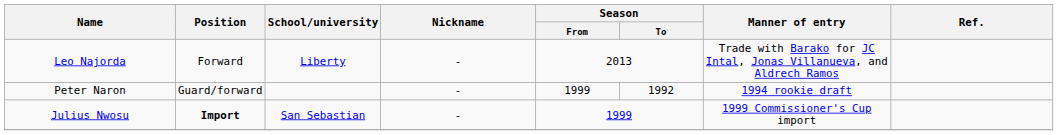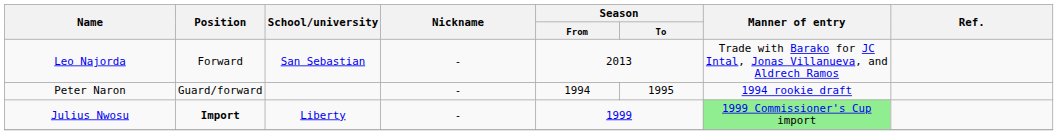 <table class="wikitable sortable" style="text-align:center" width="100%">
 <tr>
 <th style="width:200px;" rowspan="2">Name</th>
 <th style="width:80px;" rowspan="2">Position</th>
 <th style="width:130px;" rowspan="2">School/university</th>
 <th style="width:180px;" rowspan="2">Nickname</th>
 <th style="width:130px; text-align:center;" colspan="2">Season</th>
 <th style="width:220px; text-align:center;" rowspan="2">Manner of entry</th>
 <th rowspan="2" class=unsortable>Ref.</th>
 </tr>
 <tr>
 <th style="width:8%; text-align:center;"><small>From</small></th>
 <th style="width:8%; text-align:center;"><small>To</small></th>
 </tr>
 <tr>
 <td><a href='#'>Leo Najorda</a></td>
 <td>Forward</td>
-<td><a href='#'>Liberty</a></td>
+<td><a href='#'>San Sebastian</a></td>
 <td>-</td>
 <td colspan="2">2013</td>
 <td>Trade with <a href='#'>Barako</a> for <a href='#'>JC Intal</a>, <a href='#'>Jonas Villanueva</a>, and <a href='#'>Aldrech Ramos</a></td>
 <td></td>
 </tr>
 <tr>
 <td>Peter Naron</td>
 <td>Guard/forward</td>
 <td></td>
 <td>-</td>
-<td>1999</td>
-<td>1992</td>
+<td>1994</td>
+<td>1995</td>
 <td><a href='#'>1994 rookie draft</a></td>
 <td></td>
 </tr>
 <tr>
 <td><a href='#'>Julius Nwosu</a></td>
 <td><strong>Import</strong></td>
-<td><a href='#'>San Sebastian</a></td>
+<td><a href='#'>Liberty</a></td>
 <td>-</td>
 <td colspan="2"><a href='#'>1999</a></td>
-<td><a href='#'>1999 Commissioner's Cup</a> import</td>
+<td style="background: lightgreen;"><a href='#'>1999 Commissioner's Cup</a> import</td>
 <td></td>
 </tr>
 <tr>
 </tr>
 </table>
